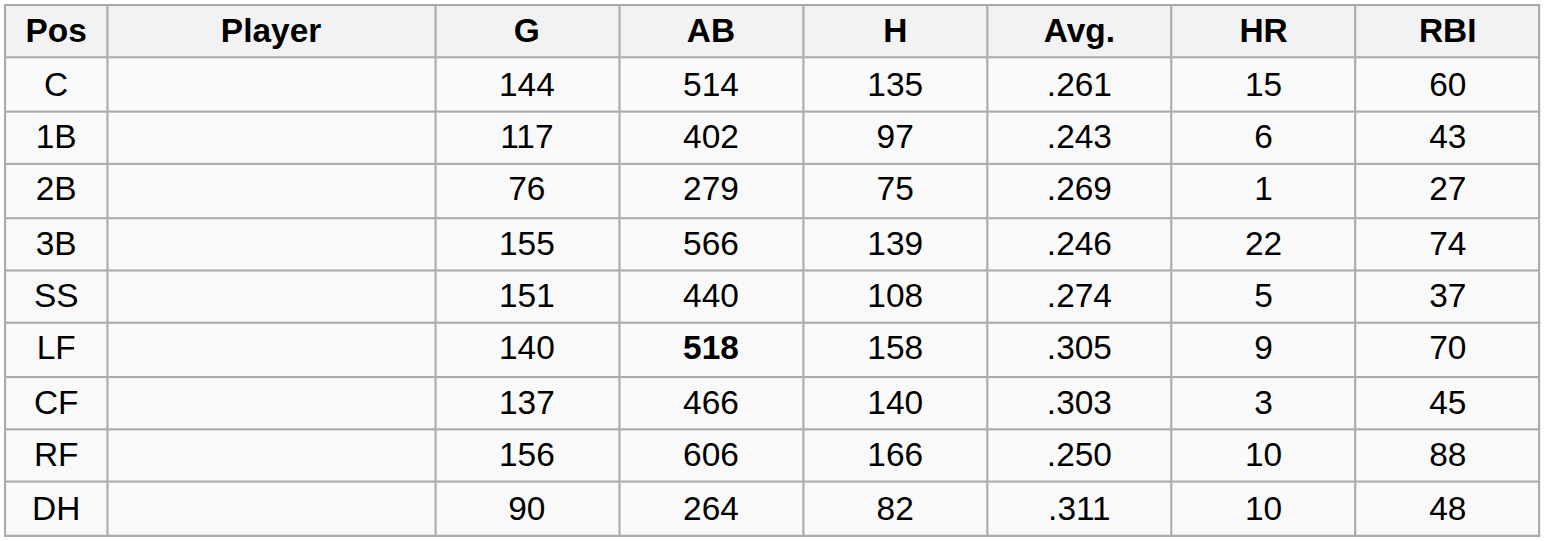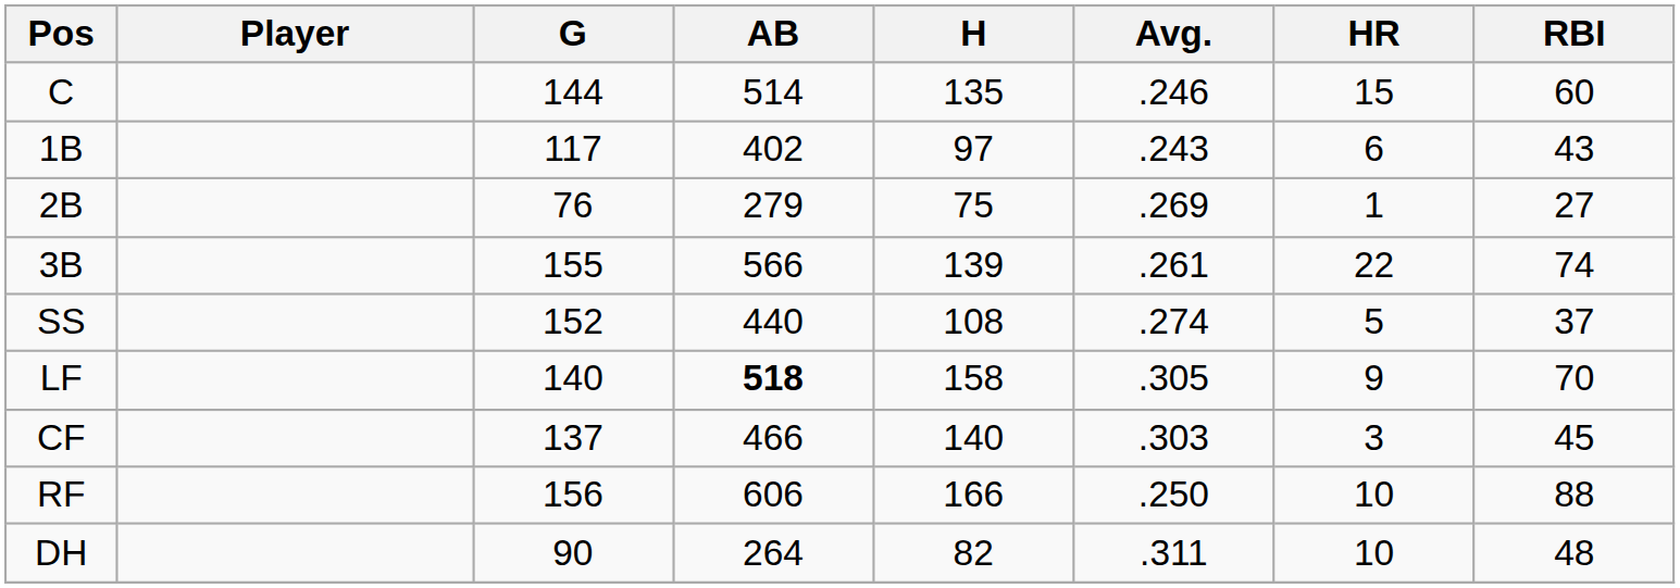 <table class="wikitable sortable">
 <tr>
 <th bgcolor="#DDDDFF" width="5%">Pos</th>
 <th bgcolor="#DDDDFF" width="16%">Player</th>
 <th bgcolor="#DDDDFF" width="9%">G</th>
 <th bgcolor="#DDDDFF" width="9%">AB</th>
 <th bgcolor="#DDDDFF" width="9%">H</th>
 <th bgcolor="#DDDDFF" width="9%">Avg.</th>
 <th bgcolor="#DDDDFF" width="9%">HR</th>
 <th bgcolor="#DDDDFF" width="9%">RBI</th>
 </tr>
 <tr align="center">
 <td>C</td>
 <td></td>
 <td>144</td>
 <td>514</td>
 <td>135</td>
-<td>.261</td>
+<td>.246</td>
 <td>15</td>
 <td>60</td>
 </tr>
 <tr align="center">
 <td>1B</td>
 <td></td>
 <td>117</td>
 <td>402</td>
 <td>97</td>
 <td>.243</td>
 <td>6</td>
 <td>43</td>
 </tr>
 <tr align="center">
 <td>2B</td>
 <td></td>
 <td>76</td>
 <td>279</td>
 <td>75</td>
 <td>.269</td>
 <td>1</td>
 <td>27</td>
 </tr>
 <tr align="center">
 <td>3B</td>
 <td></td>
 <td>155</td>
 <td>566</td>
 <td>139</td>
-<td>.246</td>
+<td>.261</td>
 <td>22</td>
 <td>74</td>
 </tr>
 <tr align="center">
 <td>SS</td>
 <td></td>
-<td>151</td>
+<td>152</td>
 <td>440</td>
 <td>108</td>
 <td>.274</td>
 <td>5</td>
 <td>37</td>
 </tr>
 <tr align="center">
 <td>LF</td>
 <td></td>
 <td>140</td>
 <td><strong>518</strong></td>
 <td>158</td>
 <td>.305</td>
 <td>9</td>
 <td>70</td>
 </tr>
 <tr align="center">
 <td>CF</td>
 <td></td>
 <td>137</td>
 <td>466</td>
 <td>140</td>
 <td>.303</td>
 <td>3</td>
 <td>45</td>
 </tr>
 <tr align="center">
 <td>RF</td>
 <td></td>
 <td>156</td>
 <td>606</td>
 <td>166</td>
 <td>.250</td>
 <td>10</td>
 <td>88</td>
 </tr>
 <tr align="center">
 <td>DH</td>
 <td></td>
 <td>90</td>
 <td>264</td>
 <td>82</td>
 <td>.311</td>
 <td>10</td>
 <td>48</td>
 </tr>
 <tr align="center">
 </tr>
 </table>
